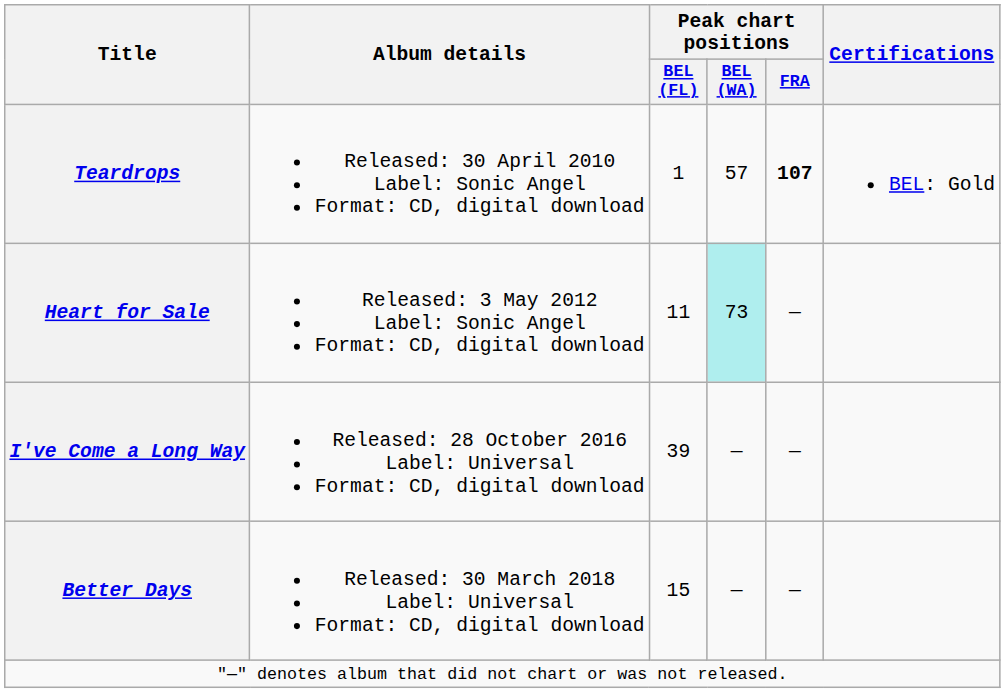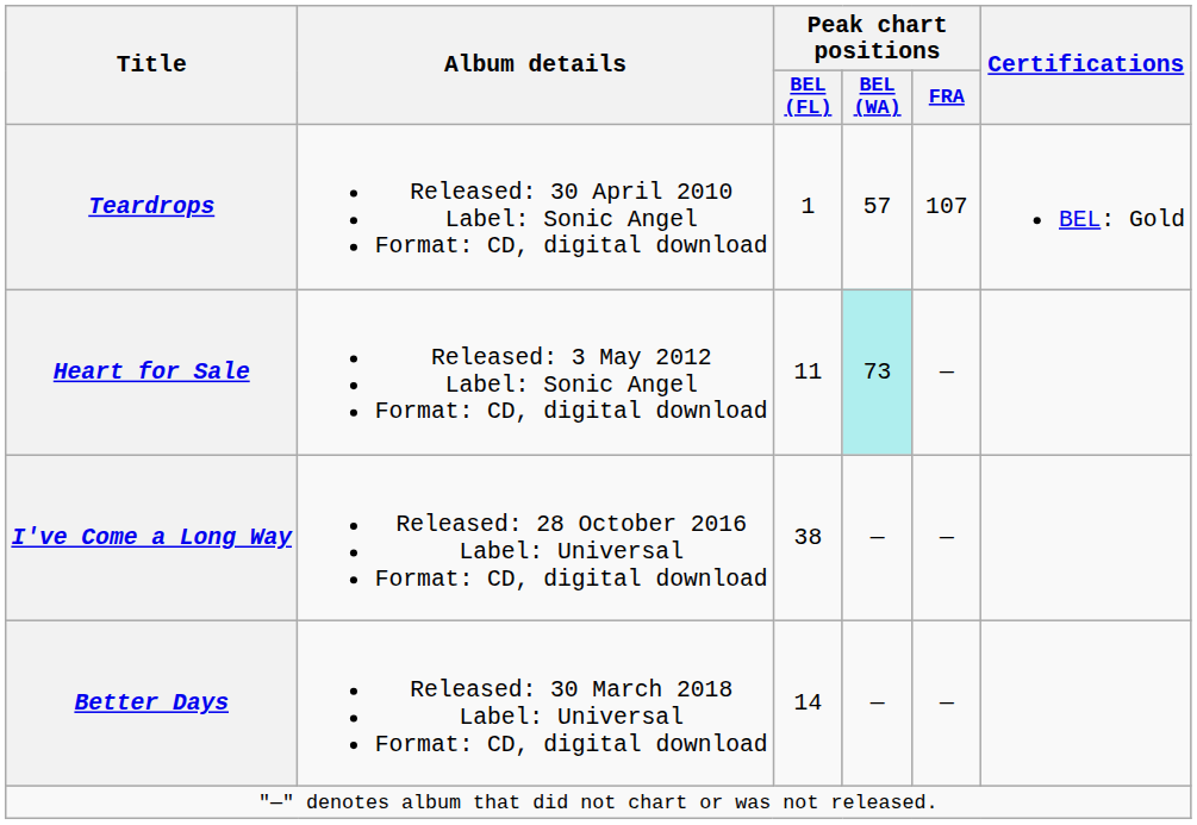 <table class="wikitable plainrowheaders" style="text-align:center;" border="1">
 <tr>
 <th scope="col" rowspan="2">Title</th>
 <th scope="col" rowspan="2">Album details</th>
 <th scope="col" colspan="3">Peak chart positions</th>
 <th scope="col" rowspan="2"><a href='#'>Certifications</a></th>
 </tr>
 <tr>
 <th scope="col" style="width:3em;font-size:85%;"><a href='#'>BEL<br>(FL)</a><br></th>
 <th scope="col" style="width:3em;font-size:85%;"><a href='#'>BEL<br>(WA)</a><br></th>
 <th scope="col" style="width:3em;font-size:85%;"><a href='#'>FRA</a><br></th>
 </tr>
 <tr>
 <th scope="row"><em><a href='#'>Teardrops</a></em></th>
 <td><br><ul><li>Released: 30 April 2010</li><li>Label: Sonic Angel</li><li>Format: CD, digital download</li></ul></td>
 <td>1</td>
 <td>57</td>
-<td><strong>107</strong></td>
+<td>107</td>
 <td><br><ul><li><a href='#'>BEL</a>: Gold</li></ul></td>
 </tr>
 <tr>
 <th scope="row"><em><a href='#'>Heart for Sale</a></em></th>
 <td><br><ul><li>Released: 3 May 2012</li><li>Label: Sonic Angel</li><li>Format: CD, digital download</li></ul></td>
 <td>11</td>
 <td style="background: paleturquoise;">73</td>
 <td>—</td>
 <td></td>
 </tr>
 <tr>
 <th scope="row"><em><a href='#'>I've Come a Long Way</a></em></th>
 <td><br><ul><li>Released: 28 October 2016</li><li>Label: Universal</li><li>Format: CD, digital download</li></ul></td>
-<td>39</td>
+<td>38</td>
 <td>—</td>
 <td>—</td>
 <td></td>
 </tr>
 <tr>
 <th scope="row"><em><a href='#'>Better Days</a></em></th>
 <td><br><ul><li>Released: 30 March 2018</li><li>Label: Universal</li><li>Format: CD, digital download</li></ul></td>
-<td>15</td>
+<td>14</td>
 <td>—</td>
 <td>—</td>
 <td></td>
 </tr>
 <tr>
 <td colspan="14" style="font-size:85%">"—" denotes album that did not chart or was not released.</td>
 </tr>
 </table>
